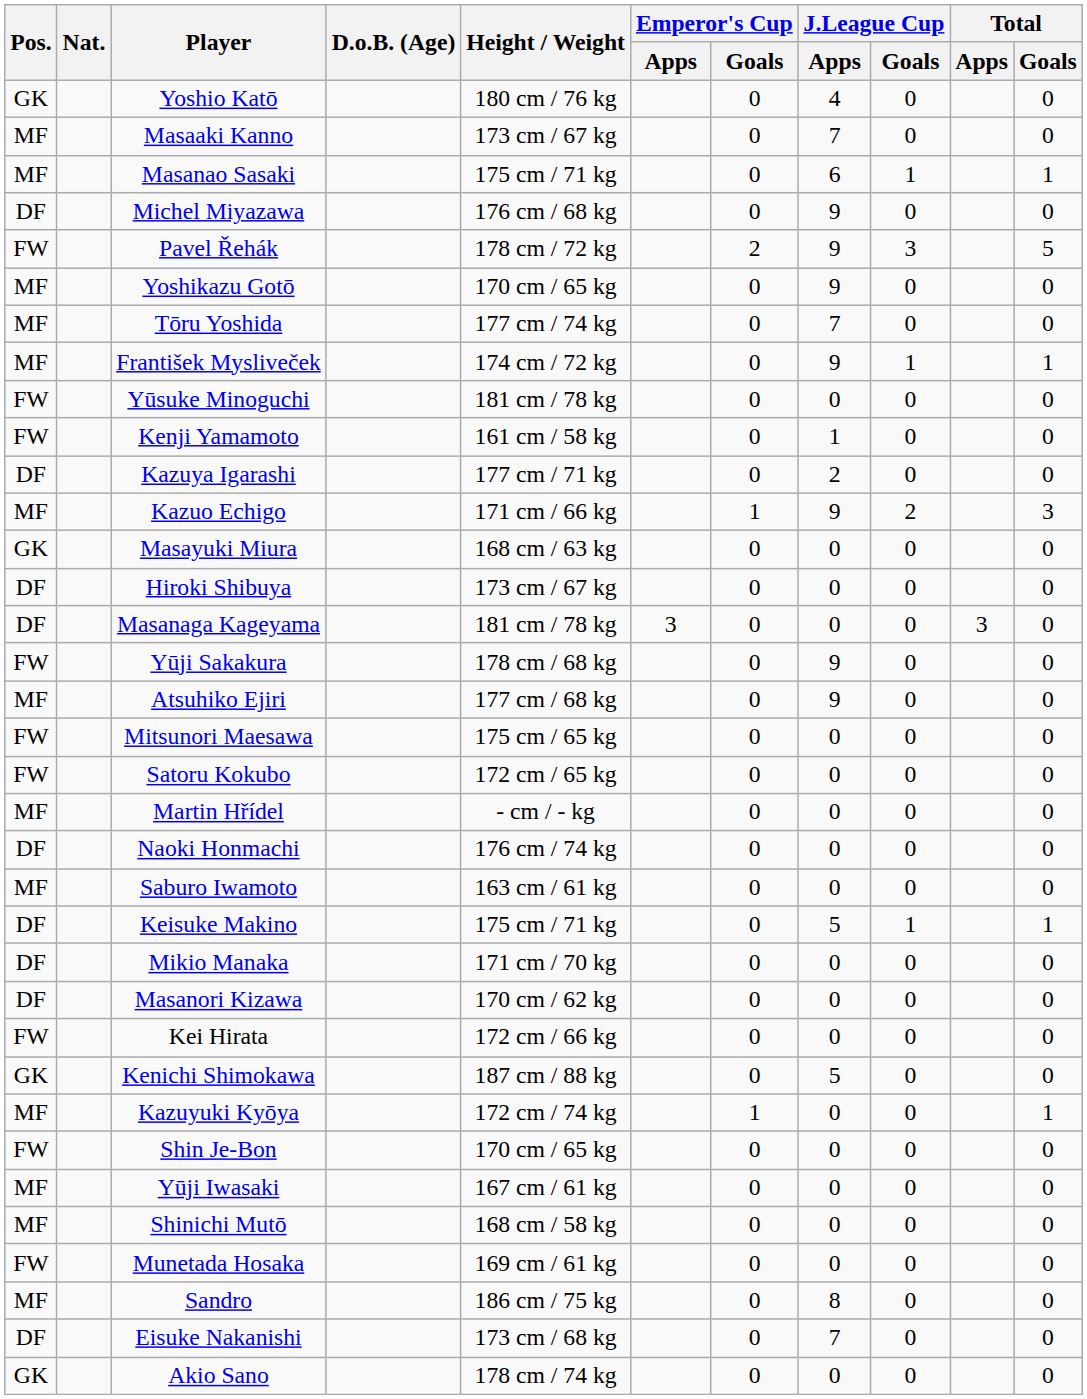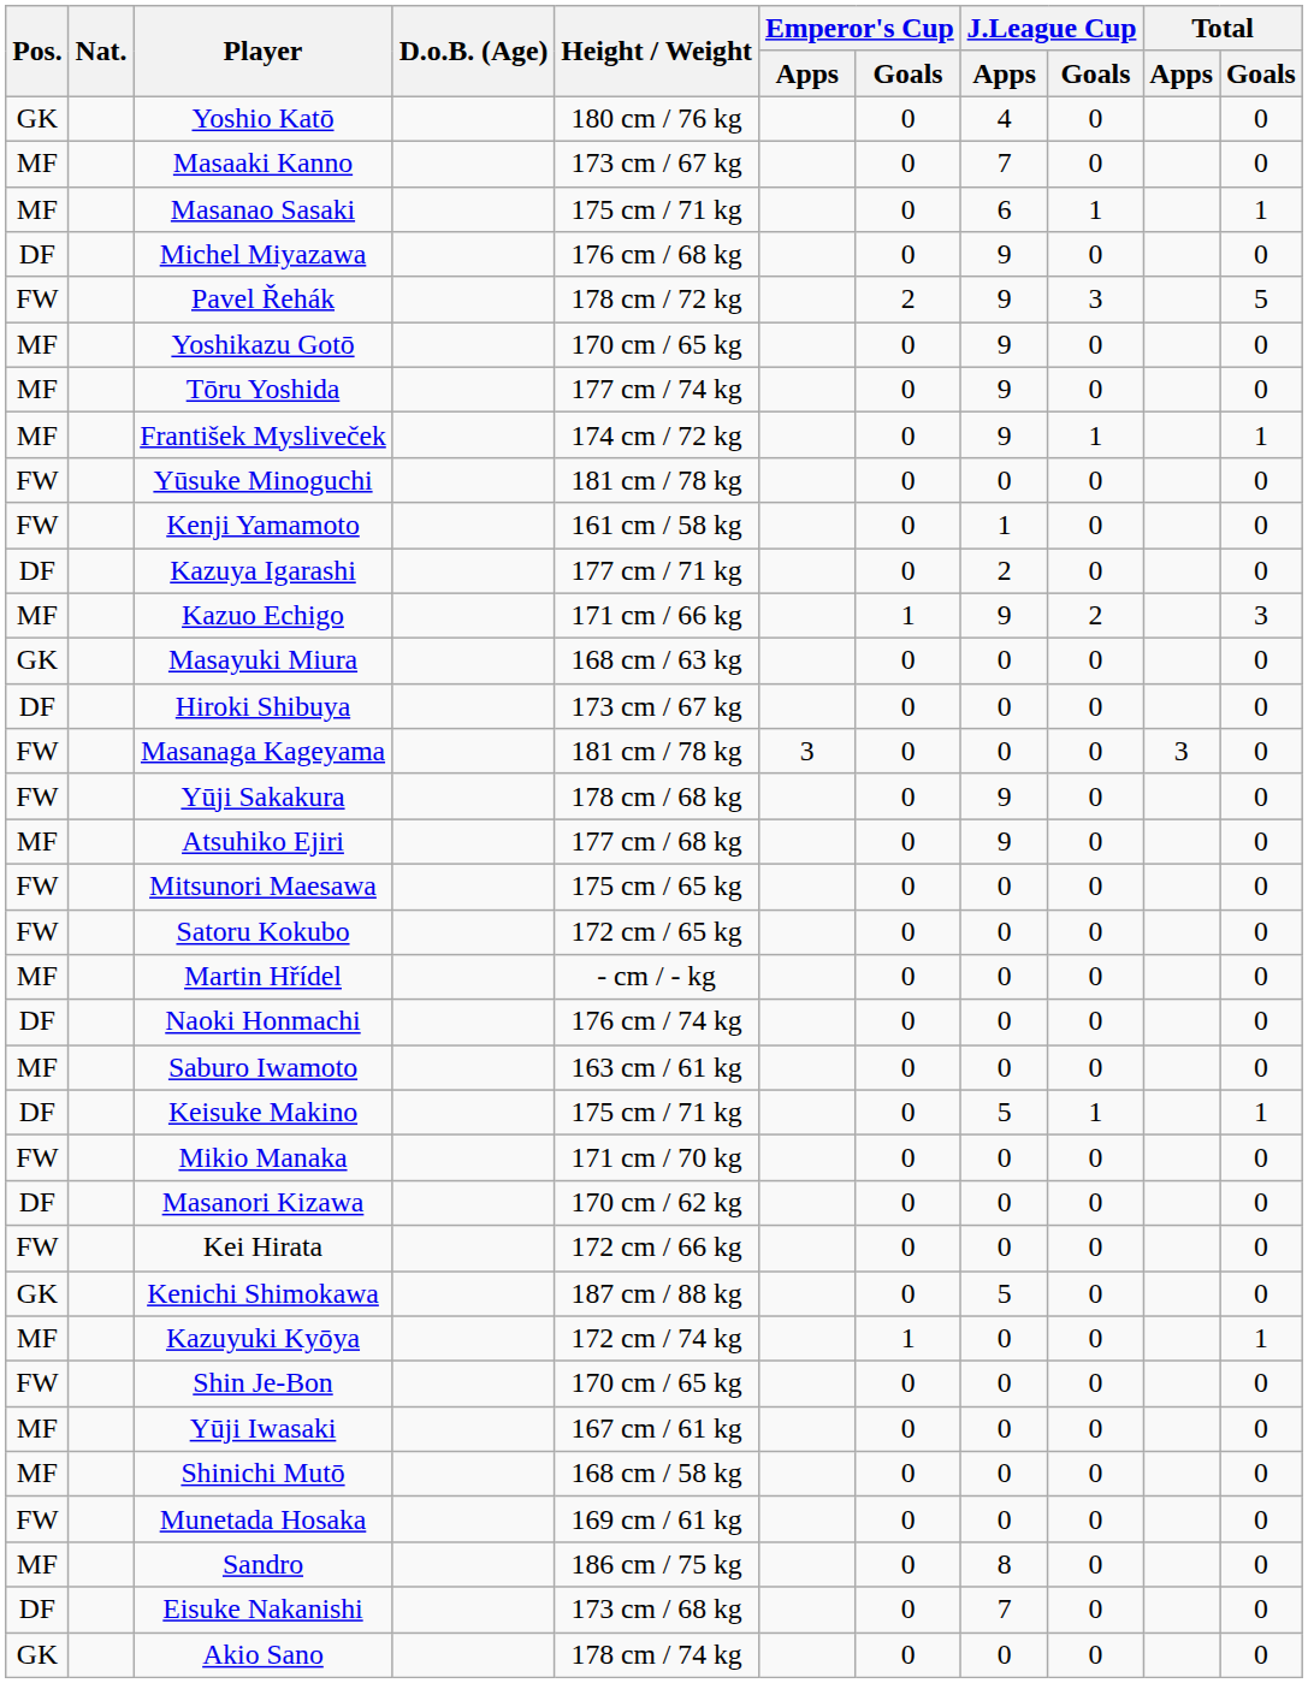 <table class="wikitable" style="text-align:center;">
 <tr>
 <th rowspan="2">Pos.</th>
 <th rowspan="2">Nat.</th>
 <th rowspan="2">Player</th>
 <th rowspan="2">D.o.B. (Age)</th>
 <th rowspan="2">Height / Weight</th>
 <th colspan="2"><a href='#'>Emperor's Cup</a></th>
 <th colspan="2"><a href='#'>J.League Cup</a></th>
 <th colspan="2">Total</th>
 </tr>
 <tr>
 <th>Apps</th>
 <th>Goals</th>
 <th>Apps</th>
 <th>Goals</th>
 <th>Apps</th>
 <th>Goals</th>
 </tr>
 <tr>
 <td>GK</td>
 <td></td>
 <td><a href='#'>Yoshio Katō</a></td>
 <td></td>
 <td>180 cm / 76 kg</td>
 <td></td>
 <td>0</td>
 <td>4</td>
 <td>0</td>
 <td></td>
 <td>0</td>
 </tr>
 <tr>
 <td>MF</td>
 <td></td>
 <td><a href='#'>Masaaki Kanno</a></td>
 <td></td>
 <td>173 cm / 67 kg</td>
 <td></td>
 <td>0</td>
 <td>7</td>
 <td>0</td>
 <td></td>
 <td>0</td>
 </tr>
 <tr>
 <td>MF</td>
 <td></td>
 <td><a href='#'>Masanao Sasaki</a></td>
 <td></td>
 <td>175 cm / 71 kg</td>
 <td></td>
 <td>0</td>
 <td>6</td>
 <td>1</td>
 <td></td>
 <td>1</td>
 </tr>
 <tr>
 <td>DF</td>
 <td></td>
 <td><a href='#'>Michel Miyazawa</a></td>
 <td></td>
 <td>176 cm / 68 kg</td>
 <td></td>
 <td>0</td>
 <td>9</td>
 <td>0</td>
 <td></td>
 <td>0</td>
 </tr>
 <tr>
 <td>FW</td>
 <td></td>
 <td><a href='#'>Pavel Řehák</a></td>
 <td></td>
 <td>178 cm / 72 kg</td>
 <td></td>
 <td>2</td>
 <td>9</td>
 <td>3</td>
 <td></td>
 <td>5</td>
 </tr>
 <tr>
 <td>MF</td>
 <td></td>
 <td><a href='#'>Yoshikazu Gotō</a></td>
 <td></td>
 <td>170 cm / 65 kg</td>
 <td></td>
 <td>0</td>
 <td>9</td>
 <td>0</td>
 <td></td>
 <td>0</td>
 </tr>
 <tr>
 <td>MF</td>
 <td></td>
 <td><a href='#'>Tōru Yoshida</a></td>
 <td></td>
 <td>177 cm / 74 kg</td>
 <td></td>
 <td>0</td>
-<td>7</td>
+<td>9</td>
 <td>0</td>
 <td></td>
 <td>0</td>
 </tr>
 <tr>
 <td>MF</td>
 <td></td>
 <td><a href='#'>František Mysliveček</a></td>
 <td></td>
 <td>174 cm / 72 kg</td>
 <td></td>
 <td>0</td>
 <td>9</td>
 <td>1</td>
 <td></td>
 <td>1</td>
 </tr>
 <tr>
 <td>FW</td>
 <td></td>
 <td><a href='#'>Yūsuke Minoguchi</a></td>
 <td></td>
 <td>181 cm / 78 kg</td>
 <td></td>
 <td>0</td>
 <td>0</td>
 <td>0</td>
 <td></td>
 <td>0</td>
 </tr>
 <tr>
 <td>FW</td>
 <td></td>
 <td><a href='#'>Kenji Yamamoto</a></td>
 <td></td>
 <td>161 cm / 58 kg</td>
 <td></td>
 <td>0</td>
 <td>1</td>
 <td>0</td>
 <td></td>
 <td>0</td>
 </tr>
 <tr>
 <td>DF</td>
 <td></td>
 <td><a href='#'>Kazuya Igarashi</a></td>
 <td></td>
 <td>177 cm / 71 kg</td>
 <td></td>
 <td>0</td>
 <td>2</td>
 <td>0</td>
 <td></td>
 <td>0</td>
 </tr>
 <tr>
 <td>MF</td>
 <td></td>
 <td><a href='#'>Kazuo Echigo</a></td>
 <td></td>
 <td>171 cm / 66 kg</td>
 <td></td>
 <td>1</td>
 <td>9</td>
 <td>2</td>
 <td></td>
 <td>3</td>
 </tr>
 <tr>
 <td>GK</td>
 <td></td>
 <td><a href='#'>Masayuki Miura</a></td>
 <td></td>
 <td>168 cm / 63 kg</td>
 <td></td>
 <td>0</td>
 <td>0</td>
 <td>0</td>
 <td></td>
 <td>0</td>
 </tr>
 <tr>
 <td>DF</td>
 <td></td>
 <td><a href='#'>Hiroki Shibuya</a></td>
 <td></td>
 <td>173 cm / 67 kg</td>
 <td></td>
 <td>0</td>
 <td>0</td>
 <td>0</td>
 <td></td>
 <td>0</td>
 </tr>
 <tr>
-<td>DF</td>
+<td>FW</td>
 <td></td>
 <td><a href='#'>Masanaga Kageyama</a></td>
 <td></td>
 <td>181 cm / 78 kg</td>
 <td>3</td>
 <td>0</td>
 <td>0</td>
 <td>0</td>
 <td>3</td>
 <td>0</td>
 </tr>
 <tr>
 <td>FW</td>
 <td></td>
 <td><a href='#'>Yūji Sakakura</a></td>
 <td></td>
 <td>178 cm / 68 kg</td>
 <td></td>
 <td>0</td>
 <td>9</td>
 <td>0</td>
 <td></td>
 <td>0</td>
 </tr>
 <tr>
 <td>MF</td>
 <td></td>
 <td><a href='#'>Atsuhiko Ejiri</a></td>
 <td></td>
 <td>177 cm / 68 kg</td>
 <td></td>
 <td>0</td>
 <td>9</td>
 <td>0</td>
 <td></td>
 <td>0</td>
 </tr>
 <tr>
 <td>FW</td>
 <td></td>
 <td><a href='#'>Mitsunori Maesawa</a></td>
 <td></td>
 <td>175 cm / 65 kg</td>
 <td></td>
 <td>0</td>
 <td>0</td>
 <td>0</td>
 <td></td>
 <td>0</td>
 </tr>
 <tr>
 <td>FW</td>
 <td></td>
 <td><a href='#'>Satoru Kokubo</a></td>
 <td></td>
 <td>172 cm / 65 kg</td>
 <td></td>
 <td>0</td>
 <td>0</td>
 <td>0</td>
 <td></td>
 <td>0</td>
 </tr>
 <tr>
 <td>MF</td>
 <td></td>
 <td><a href='#'>Martin Hřídel</a></td>
 <td></td>
 <td>- cm / - kg</td>
 <td></td>
 <td>0</td>
 <td>0</td>
 <td>0</td>
 <td></td>
 <td>0</td>
 </tr>
 <tr>
 <td>DF</td>
 <td></td>
 <td><a href='#'>Naoki Honmachi</a></td>
 <td></td>
 <td>176 cm / 74 kg</td>
 <td></td>
 <td>0</td>
 <td>0</td>
 <td>0</td>
 <td></td>
 <td>0</td>
 </tr>
 <tr>
 <td>MF</td>
 <td></td>
 <td><a href='#'>Saburo Iwamoto</a></td>
 <td></td>
 <td>163 cm / 61 kg</td>
 <td></td>
 <td>0</td>
 <td>0</td>
 <td>0</td>
 <td></td>
 <td>0</td>
 </tr>
 <tr>
 <td>DF</td>
 <td></td>
 <td><a href='#'>Keisuke Makino</a></td>
 <td></td>
 <td>175 cm / 71 kg</td>
 <td></td>
 <td>0</td>
 <td>5</td>
 <td>1</td>
 <td></td>
 <td>1</td>
 </tr>
 <tr>
-<td>DF</td>
+<td>FW</td>
 <td></td>
 <td><a href='#'>Mikio Manaka</a></td>
 <td></td>
 <td>171 cm / 70 kg</td>
 <td></td>
 <td>0</td>
 <td>0</td>
 <td>0</td>
 <td></td>
 <td>0</td>
 </tr>
 <tr>
 <td>DF</td>
 <td></td>
 <td><a href='#'>Masanori Kizawa</a></td>
 <td></td>
 <td>170 cm / 62 kg</td>
 <td></td>
 <td>0</td>
 <td>0</td>
 <td>0</td>
 <td></td>
 <td>0</td>
 </tr>
 <tr>
 <td>FW</td>
 <td></td>
 <td>Kei Hirata</td>
 <td></td>
 <td>172 cm / 66 kg</td>
 <td></td>
 <td>0</td>
 <td>0</td>
 <td>0</td>
 <td></td>
 <td>0</td>
 </tr>
 <tr>
 <td>GK</td>
 <td></td>
 <td><a href='#'>Kenichi Shimokawa</a></td>
 <td></td>
 <td>187 cm / 88 kg</td>
 <td></td>
 <td>0</td>
 <td>5</td>
 <td>0</td>
 <td></td>
 <td>0</td>
 </tr>
 <tr>
 <td>MF</td>
 <td></td>
 <td><a href='#'>Kazuyuki Kyōya</a></td>
 <td></td>
 <td>172 cm / 74 kg</td>
 <td></td>
 <td>1</td>
 <td>0</td>
 <td>0</td>
 <td></td>
 <td>1</td>
 </tr>
 <tr>
 <td>FW</td>
 <td></td>
 <td><a href='#'>Shin Je-Bon</a></td>
 <td></td>
 <td>170 cm / 65 kg</td>
 <td></td>
 <td>0</td>
 <td>0</td>
 <td>0</td>
 <td></td>
 <td>0</td>
 </tr>
 <tr>
 <td>MF</td>
 <td></td>
 <td><a href='#'>Yūji Iwasaki</a></td>
 <td></td>
 <td>167 cm / 61 kg</td>
 <td></td>
 <td>0</td>
 <td>0</td>
 <td>0</td>
 <td></td>
 <td>0</td>
 </tr>
 <tr>
 <td>MF</td>
 <td></td>
 <td><a href='#'>Shinichi Mutō</a></td>
 <td></td>
 <td>168 cm / 58 kg</td>
 <td></td>
 <td>0</td>
 <td>0</td>
 <td>0</td>
 <td></td>
 <td>0</td>
 </tr>
 <tr>
 <td>FW</td>
 <td></td>
 <td><a href='#'>Munetada Hosaka</a></td>
 <td></td>
 <td>169 cm / 61 kg</td>
 <td></td>
 <td>0</td>
 <td>0</td>
 <td>0</td>
 <td></td>
 <td>0</td>
 </tr>
 <tr>
 <td>MF</td>
 <td></td>
 <td><a href='#'>Sandro</a></td>
 <td></td>
 <td>186 cm / 75 kg</td>
 <td></td>
 <td>0</td>
 <td>8</td>
 <td>0</td>
 <td></td>
 <td>0</td>
 </tr>
 <tr>
 <td>DF</td>
 <td></td>
 <td><a href='#'>Eisuke Nakanishi</a></td>
 <td></td>
 <td>173 cm / 68 kg</td>
 <td></td>
 <td>0</td>
 <td>7</td>
 <td>0</td>
 <td></td>
 <td>0</td>
 </tr>
 <tr>
 <td>GK</td>
 <td></td>
 <td><a href='#'>Akio Sano</a></td>
 <td></td>
 <td>178 cm / 74 kg</td>
 <td></td>
 <td>0</td>
 <td>0</td>
 <td>0</td>
 <td></td>
 <td>0</td>
 </tr>
 </table>
